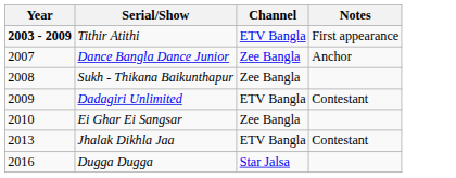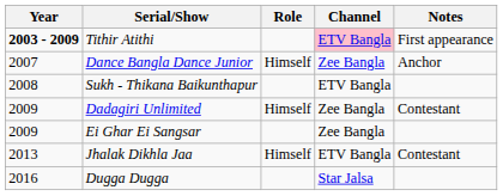 <table class="wikitable sortable">
 <tr>
 <th>Year</th>
 <th>Serial/Show</th>
+<th>Role</th>
 <th>Channel</th>
 <th class="unsortable">Notes</th>
 </tr>
 <tr>
 <td><strong>2003 - 2009</strong></td>
 <td><em>Tithir Atithi</em></td>
-<td><a href='#'>ETV Bangla</a></td>
+<td></td>
+<td style="background: pink;"><a href='#'>ETV Bangla</a></td>
 <td>First appearance</td>
 </tr>
 <tr>
 <td>2007</td>
 <td><em><a href='#'>Dance Bangla Dance Junior</a></em></td>
+<td>Himself</td>
 <td><a href='#'>Zee Bangla</a></td>
 <td>Anchor</td>
 </tr>
 <tr>
 <td>2008</td>
 <td><em>Sukh - Thikana Baikunthapur</em></td>
-<td>Zee Bangla</td>
+<td></td>
+<td>ETV Bangla</td>
 <td></td>
 </tr>
 <tr>
 <td>2009</td>
 <td><em><a href='#'>Dadagiri Unlimited</a></em></td>
-<td>ETV Bangla</td>
+<td>Himself</td>
+<td>Zee Bangla</td>
 <td>Contestant</td>
 </tr>
 <tr>
-<td>2010</td>
+<td>2009</td>
 <td><em>Ei Ghar Ei Sangsar</em></td>
+<td></td>
 <td>Zee Bangla</td>
 <td></td>
 </tr>
 <tr>
 <td>2013</td>
 <td><em>Jhalak Dikhla Jaa</em></td>
+<td>Himself</td>
 <td>ETV Bangla</td>
 <td>Contestant</td>
 </tr>
 <tr>
 <td>2016</td>
 <td><em>Dugga Dugga</em></td>
+<td></td>
 <td><a href='#'>Star Jalsa</a></td>
 <td></td>
 </tr>
 </table>
